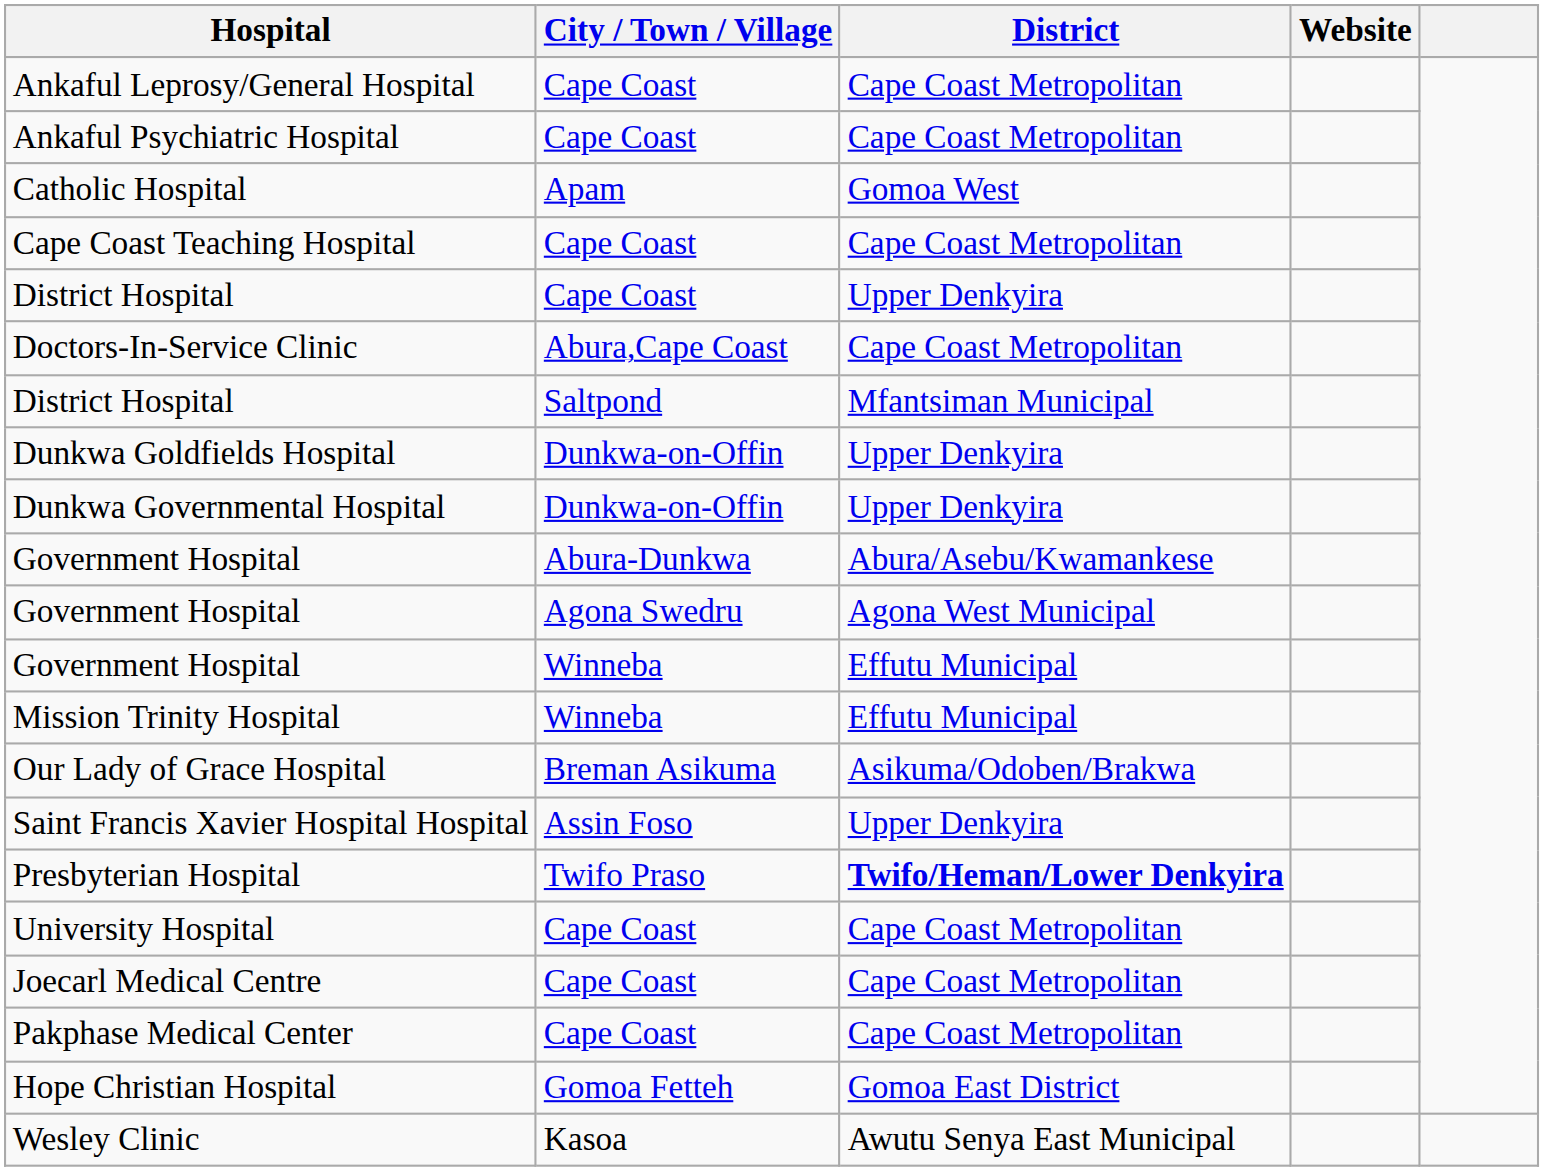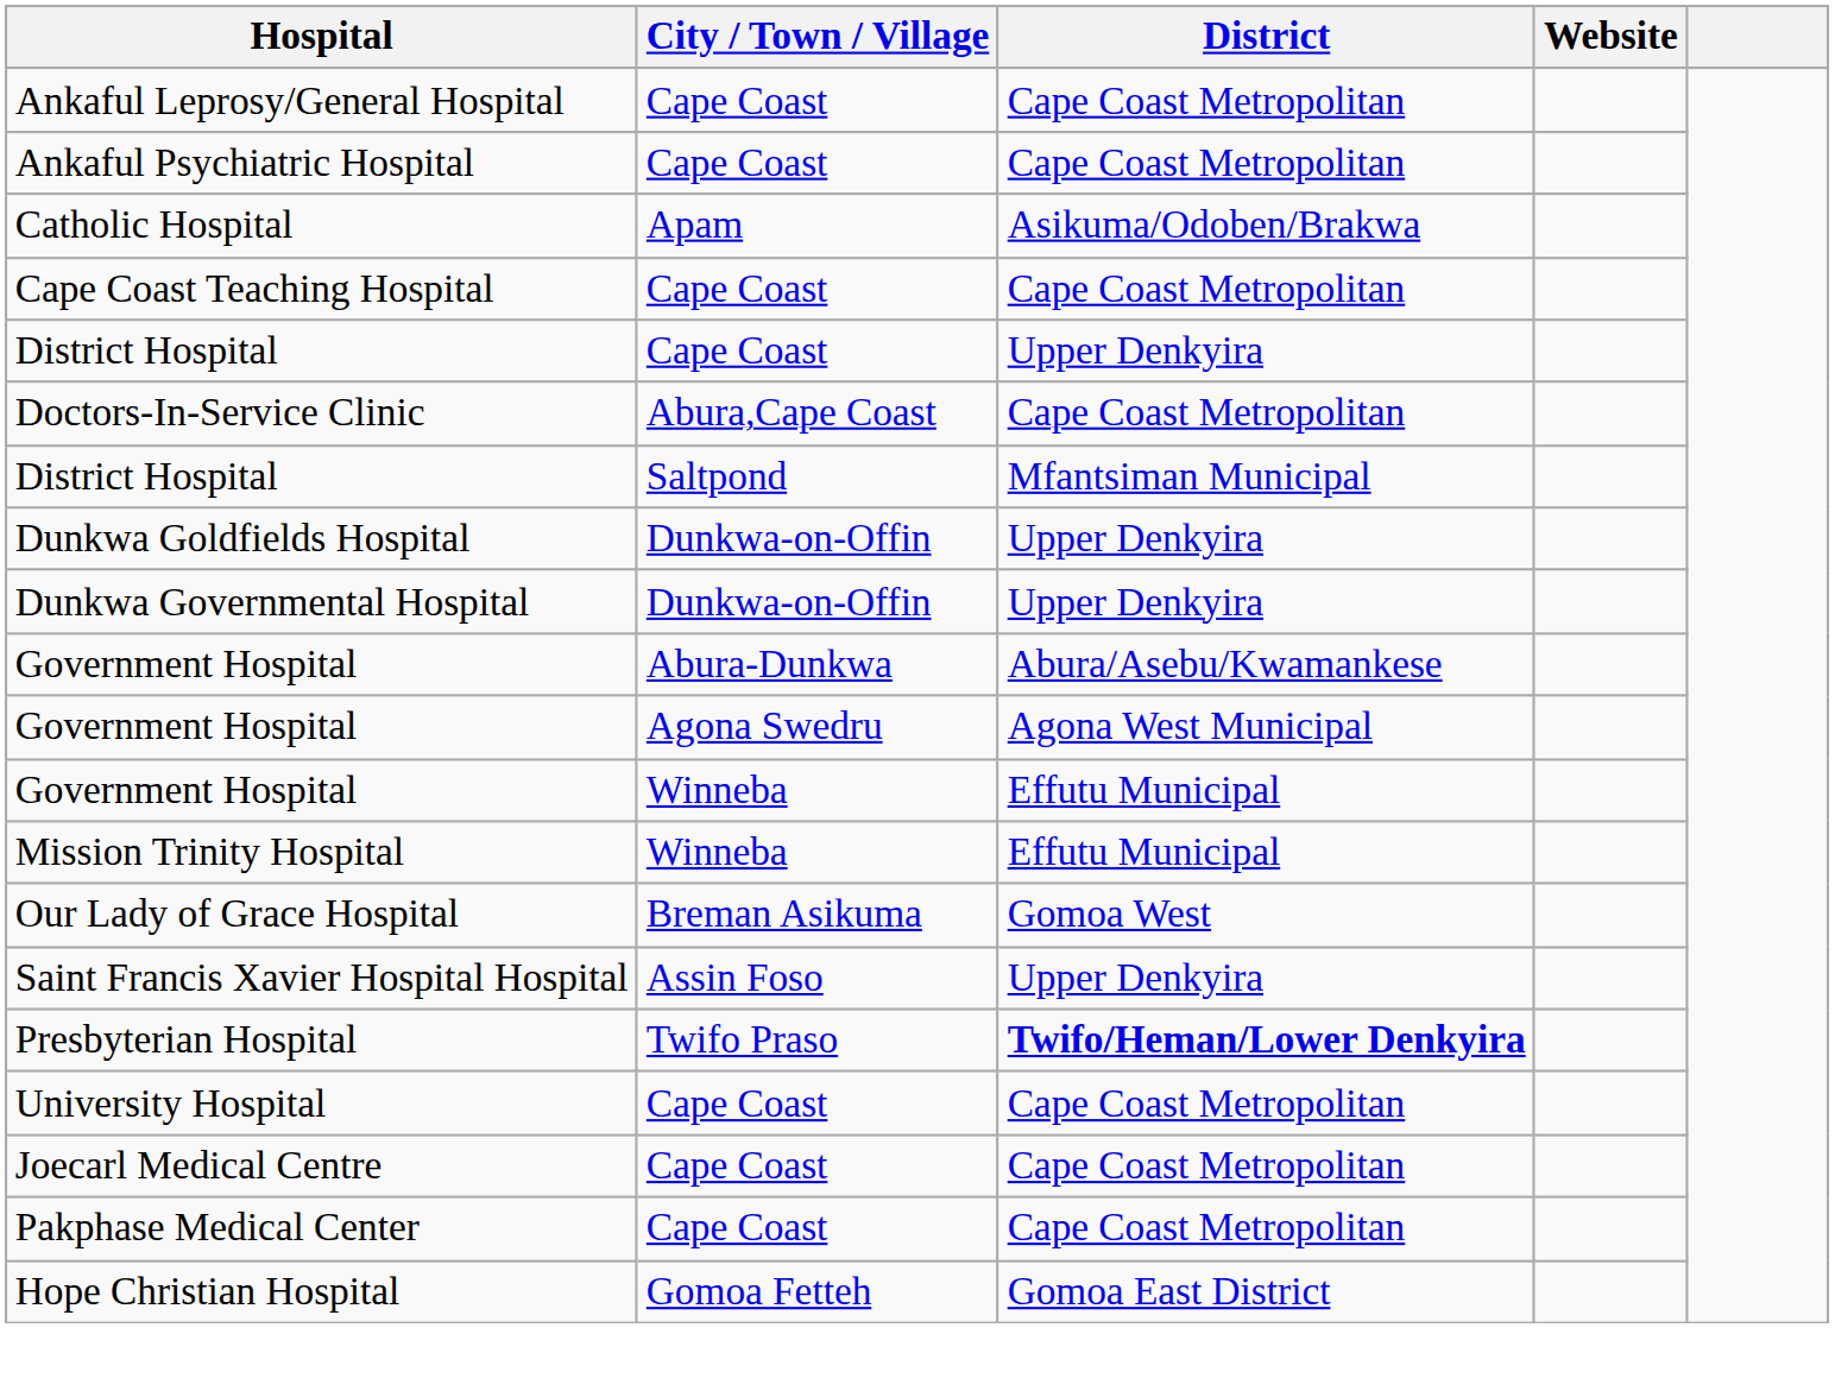 <table class="wikitable sortable">
 <tr>
 <th>Hospital</th>
 <th><a href='#'>City / Town / Village</a></th>
 <th><a href='#'>District</a></th>
 <th>Website</th>
 <th width="50"></th>
 </tr>
 <tr>
 <td>Ankaful Leprosy/General Hospital</td>
 <td><a href='#'>Cape Coast</a></td>
 <td><a href='#'>Cape Coast Metropolitan</a></td>
 <td></td>
 <td rowspan="20"></td>
 </tr>
 <tr>
 <td>Ankaful Psychiatric Hospital</td>
 <td><a href='#'>Cape Coast</a></td>
 <td><a href='#'>Cape Coast Metropolitan</a></td>
 <td></td>
 </tr>
 <tr>
 <td>Catholic Hospital</td>
 <td><a href='#'>Apam</a></td>
-<td><a href='#'>Gomoa West</a></td>
+<td><a href='#'>Asikuma/Odoben/Brakwa</a></td>
 <td></td>
 </tr>
 <tr>
 <td>Cape Coast Teaching Hospital</td>
 <td><a href='#'>Cape Coast</a></td>
 <td><a href='#'>Cape Coast Metropolitan</a></td>
 <td></td>
 </tr>
 <tr>
 <td>District Hospital</td>
 <td><a href='#'>Cape Coast</a></td>
 <td><a href='#'>Upper Denkyira</a></td>
 <td></td>
 </tr>
 <tr>
 <td>Doctors-In-Service Clinic</td>
 <td><a href='#'>Abura,Cape Coast</a></td>
 <td><a href='#'>Cape Coast Metropolitan</a></td>
 <td></td>
 </tr>
 <tr>
 <td>District Hospital</td>
 <td><a href='#'>Saltpond</a></td>
 <td><a href='#'>Mfantsiman Municipal</a></td>
 <td></td>
 </tr>
 <tr>
 <td>Dunkwa Goldfields Hospital</td>
 <td><a href='#'>Dunkwa-on-Offin</a></td>
 <td><a href='#'>Upper Denkyira</a></td>
 <td></td>
 </tr>
 <tr>
 <td>Dunkwa Governmental Hospital</td>
 <td><a href='#'>Dunkwa-on-Offin</a></td>
 <td><a href='#'>Upper Denkyira</a></td>
 <td></td>
 </tr>
 <tr>
 <td>Government Hospital</td>
 <td><a href='#'>Abura-Dunkwa</a></td>
 <td><a href='#'>Abura/Asebu/Kwamankese</a></td>
 <td></td>
 </tr>
 <tr>
 <td>Government Hospital</td>
 <td><a href='#'>Agona Swedru</a></td>
 <td><a href='#'>Agona West Municipal</a></td>
 <td></td>
 </tr>
 <tr>
 <td>Government Hospital</td>
 <td><a href='#'>Winneba</a></td>
 <td><a href='#'>Effutu Municipal</a></td>
 <td></td>
 </tr>
 <tr>
 <td>Mission Trinity Hospital</td>
 <td><a href='#'>Winneba</a></td>
 <td><a href='#'>Effutu Municipal</a></td>
 <td></td>
 </tr>
 <tr>
 <td>Our Lady of Grace Hospital</td>
 <td><a href='#'>Breman Asikuma</a></td>
-<td><a href='#'>Asikuma/Odoben/Brakwa</a></td>
+<td><a href='#'>Gomoa West</a></td>
 <td></td>
 </tr>
 <tr>
 <td>Saint Francis Xavier Hospital Hospital</td>
 <td><a href='#'>Assin Foso</a></td>
 <td><a href='#'>Upper Denkyira</a></td>
 <td></td>
 </tr>
 <tr>
 <td>Presbyterian Hospital</td>
 <td><a href='#'>Twifo Praso</a></td>
 <td><strong><a href='#'>Twifo/Heman/Lower Denkyira</a></strong></td>
 <td></td>
 </tr>
 <tr>
 <td>University Hospital</td>
 <td><a href='#'>Cape Coast</a></td>
 <td><a href='#'>Cape Coast Metropolitan</a></td>
 <td></td>
 </tr>
 <tr>
 <td>Joecarl Medical Centre</td>
 <td><a href='#'>Cape Coast</a></td>
 <td><a href='#'>Cape Coast Metropolitan</a></td>
 <td></td>
 </tr>
 <tr>
 <td>Pakphase Medical Center</td>
 <td><a href='#'>Cape Coast</a></td>
 <td><a href='#'>Cape Coast Metropolitan</a></td>
 <td></td>
 </tr>
 <tr>
 <td>Hope Christian Hospital</td>
 <td><a href='#'>Gomoa Fetteh</a></td>
 <td><a href='#'>Gomoa East District</a></td>
 <td></td>
 </tr>
-<tr>
-<td>Wesley Clinic</td>
-<td>Kasoa</td>
-<td>Awutu Senya East Municipal</td>
-<td></td>
-<td></td>
-</tr>
 </table>
